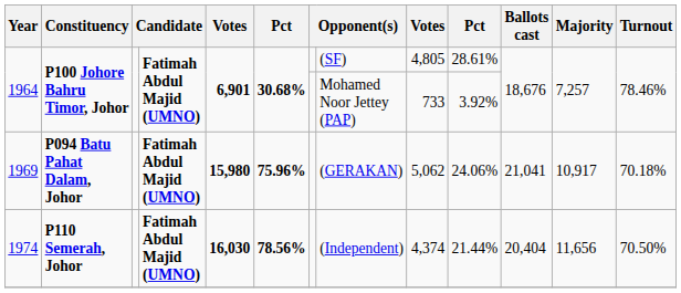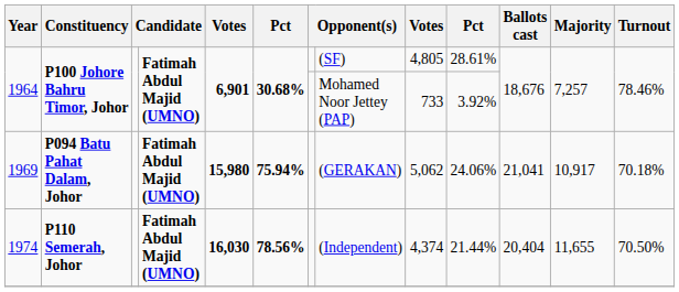 <table class="wikitable" style="margin:0.5em ; font-size:95%">
 <tr>
 <th>Year</th>
 <th>Constituency</th>
 <th colspan=2>Candidate</th>
 <th>Votes</th>
 <th>Pct</th>
 <th colspan=2>Opponent(s)</th>
 <th>Votes</th>
 <th>Pct</th>
 <th>Ballots cast</th>
 <th>Majority</th>
 <th>Turnout</th>
 </tr>
 <tr>
 <td rowspan=2><a href='#'>1964</a></td>
 <td rowspan=2><strong>P100 <a href='#'>Johore Bahru Timor</a>, Johor</strong></td>
 <td rowspan=2 ></td>
 <td rowspan=2><strong>Fatimah Abdul Majid (<a href='#'>UMNO</a>)</strong></td>
 <td rowspan=2 align=right><strong>6,901</strong></td>
 <td rowspan=2><strong>30.68%</strong></td>
 <td></td>
 <td> (<a href='#'>SF</a>)</td>
 <td align=right>4,805</td>
 <td>28.61%</td>
 <td rowspan=2>18,676</td>
 <td rowspan=2>7,257</td>
 <td rowspan=2>78.46%</td>
 </tr>
 <tr>
 <td></td>
 <td>Mohamed Noor Jettey (<a href='#'>PAP</a>)</td>
 <td align="right">733</td>
 <td align=right>3.92%</td>
 </tr>
 <tr>
 <td><a href='#'>1969</a></td>
 <td><strong>P094 <a href='#'>Batu Pahat Dalam</a>, Johor</strong></td>
 <td></td>
 <td><strong>Fatimah Abdul Majid (<a href='#'>UMNO</a>)</strong></td>
 <td align=right><strong>15,980	</strong></td>
-<td><strong>75.96%</strong></td>
+<td><strong>75.94%</strong></td>
 <td></td>
 <td> (<a href='#'>GERAKAN</a>)</td>
 <td align=right>5,062</td>
 <td>24.06%</td>
 <td>21,041</td>
 <td>10,917</td>
 <td>70.18%</td>
 </tr>
 <tr>
 <td><a href='#'>1974</a></td>
 <td><strong>P110 <a href='#'>Semerah</a>, Johor</strong></td>
 <td></td>
 <td><strong>Fatimah Abdul Majid (<a href='#'>UMNO</a>)</strong></td>
 <td align=right><strong>16,030</strong></td>
 <td><strong>78.56%</strong></td>
 <td></td>
 <td> (<a href='#'>Independent</a>)</td>
 <td align=right>4,374</td>
 <td>21.44%</td>
 <td>20,404</td>
-<td>11,656</td>
+<td>11,655</td>
 <td>70.50%</td>
 </tr>
 <tr>
 </tr>
 </table>
